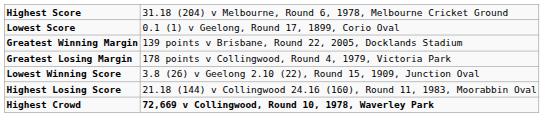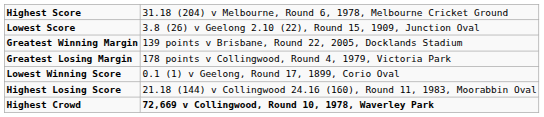 <table class="wikitable">
 <tr>
 <td><strong>Highest Score</strong></td>
 <td>31.18 (204) v Melbourne, Round 6, 1978, Melbourne Cricket Ground</td>
 </tr>
 <tr>
 <td><strong>Lowest Score</strong></td>
-<td>0.1 (1) v Geelong, Round 17, 1899, Corio Oval</td>
+<td>3.8 (26) v Geelong 2.10 (22), Round 15, 1909, Junction Oval</td>
 </tr>
 <tr>
 <td><strong>Greatest Winning Margin</strong></td>
 <td>139 points v Brisbane, Round 22, 2005, Docklands Stadium</td>
 </tr>
 <tr>
 <td><strong>Greatest Losing Margin</strong></td>
 <td>178 points v Collingwood, Round 4, 1979, Victoria Park</td>
 </tr>
 <tr>
 <td><strong>Lowest Winning Score</strong></td>
-<td>3.8 (26) v Geelong 2.10 (22), Round 15, 1909, Junction Oval</td>
+<td>0.1 (1) v Geelong, Round 17, 1899, Corio Oval</td>
 </tr>
 <tr>
 <td><strong>Highest Losing Score</strong></td>
 <td>21.18 (144) v Collingwood 24.16 (160), Round 11, 1983, Moorabbin Oval</td>
 </tr>
 <tr>
 <td><strong>Highest Crowd</strong></td>
 <td><strong>72,669 v Collingwood, Round 10, 1978, Waverley Park</strong></td>
 </tr>
 </table>
